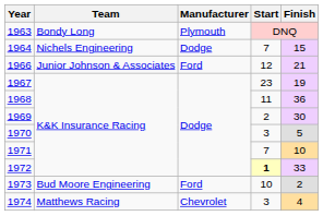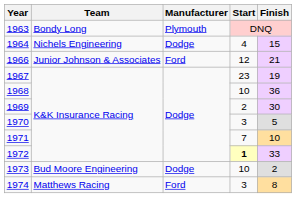 <table class="wikitable" style="font-size: 90%;">
 <tr>
 <th>Year</th>
 <th>Team</th>
 <th>Manufacturer</th>
 <th>Start</th>
 <th>Finish</th>
 </tr>
 <tr>
 <td><a href='#'>1963</a></td>
 <td><a href='#'>Bondy Long</a></td>
 <td><a href='#'>Plymouth</a></td>
 <td colspan=2 align=center style="background:#FFCFCF;">DNQ</td>
 </tr>
 <tr>
 <td><a href='#'>1964</a></td>
 <td><a href='#'>Nichels Engineering</a></td>
 <td><a href='#'>Dodge</a></td>
-<td align=center>7</td>
+<td align=center>4</td>
 <td align=center style="background:#EFCFFF;">15</td>
 </tr>
 <tr>
 <td><a href='#'>1966</a></td>
 <td><a href='#'>Junior Johnson & Associates</a></td>
 <td><a href='#'>Ford</a></td>
 <td align=center>12</td>
 <td align=center style="background:#EFCFFF;">21</td>
 </tr>
 <tr>
 <td><a href='#'>1967</a></td>
 <td rowspan=6><a href='#'>K&K Insurance Racing</a></td>
 <td rowspan=6><a href='#'>Dodge</a></td>
 <td align=center>23</td>
 <td align=center style="background:#EFCFFF;">19</td>
 </tr>
 <tr>
 <td><a href='#'>1968</a></td>
-<td align=center>11</td>
+<td align=center>10</td>
 <td align=center style="background:#EFCFFF;">36</td>
 </tr>
 <tr>
 <td><a href='#'>1969</a></td>
 <td align=center>2</td>
 <td align=center style="background:#EFCFFF;">30</td>
 </tr>
 <tr>
 <td><a href='#'>1970</a></td>
 <td align=center>3</td>
 <td align=center style="background:#DFDFDF;">5</td>
 </tr>
 <tr>
 <td><a href='#'>1971</a></td>
 <td align=center>7</td>
 <td align=center style="background:#FFDF9F;">10</td>
 </tr>
 <tr>
 <td><a href='#'>1972</a></td>
 <td align=center style="background:#FFFFBF;"><strong>1</strong></td>
 <td align=center style="background:#EFCFFF;">33</td>
 </tr>
 <tr>
 <td><a href='#'>1973</a></td>
 <td><a href='#'>Bud Moore Engineering</a></td>
-<td><a href='#'>Ford</a></td>
+<td><a href='#'>Dodge</a></td>
 <td align=center>10</td>
 <td align=center style="background:#DFDFDF;">2</td>
 </tr>
 <tr>
 <td><a href='#'>1974</a></td>
 <td><a href='#'>Matthews Racing</a></td>
-<td><a href='#'>Chevrolet</a></td>
+<td><a href='#'>Ford</a></td>
 <td align=center>3</td>
-<td align=center style="background:#FFDF9F;">4</td>
+<td align=center style="background:#FFDF9F;">8</td>
 </tr>
 </table>
